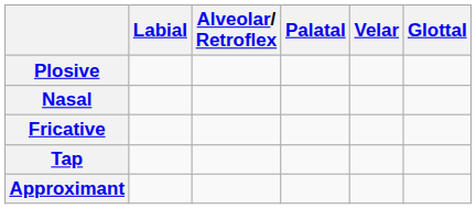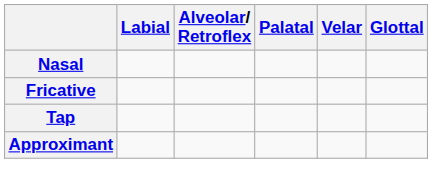 <table class="wikitable" style=text-align:center>
 <tr>
 <th></th>
 <th><a href='#'>Labial</a></th>
 <th><a href='#'>Alveolar</a>/<br><a href='#'>Retroflex</a></th>
 <th><a href='#'>Palatal</a></th>
 <th><a href='#'>Velar</a></th>
 <th><a href='#'>Glottal</a></th>
-</tr>
-<tr align="center">
-<th><a href='#'>Plosive</a></th>
-<td></td>
-<td></td>
-<td></td>
-<td></td>
-<td></td>
 </tr>
 <tr align="center">
 <th><a href='#'>Nasal</a></th>
 <td></td>
 <td></td>
 <td></td>
 <td></td>
 <td></td>
 </tr>
 <tr align="center">
 <th><a href='#'>Fricative</a></th>
 <td> </td>
 <td></td>
 <td></td>
 <td></td>
 <td></td>
 </tr>
 <tr align="center">
 <th><a href='#'>Tap</a></th>
 <td></td>
 <td></td>
 <td></td>
 <td></td>
 <td></td>
 </tr>
 <tr align="center">
 <th><a href='#'>Approximant</a></th>
 <td></td>
 <td></td>
 <td></td>
 <td></td>
 <td></td>
 </tr>
 </table>
